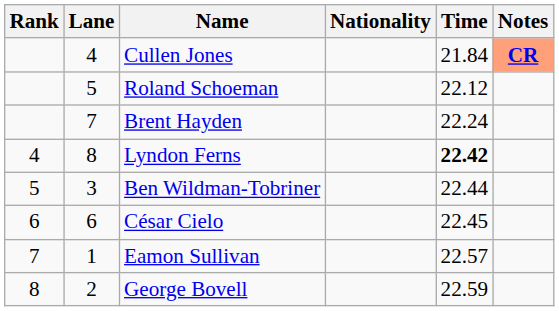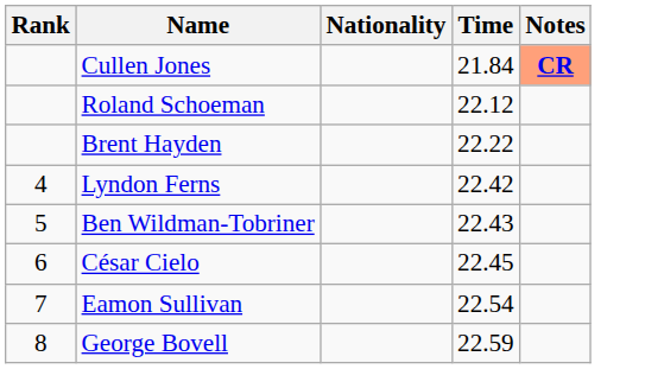 <table class="wikitable sortable" style="text-align:center">
 <tr>
 <th>Rank</th>
-<th>Lane</th>
 <th>Name</th>
 <th>Nationality</th>
 <th>Time</th>
 <th>Notes</th>
 </tr>
 <tr>
 <td></td>
-<td>4</td>
 <td align=left><a href='#'>Cullen Jones</a></td>
 <td align=left></td>
 <td>21.84</td>
 <td style="background: lightsalmon;"><strong><a href='#'>CR</a></strong></td>
 </tr>
 <tr>
 <td></td>
-<td>5</td>
 <td align=left><a href='#'>Roland Schoeman</a></td>
 <td align=left></td>
 <td>22.12</td>
 <td></td>
 </tr>
 <tr>
 <td></td>
-<td>7</td>
 <td align=left><a href='#'>Brent Hayden</a></td>
 <td align=left></td>
-<td>22.24</td>
+<td>22.22</td>
 <td></td>
 </tr>
 <tr>
 <td>4</td>
-<td>8</td>
 <td align=left><a href='#'>Lyndon Ferns</a></td>
 <td align=left></td>
-<td><strong>22.42</strong></td>
+<td>22.42</td>
 <td></td>
 </tr>
 <tr>
 <td>5</td>
-<td>3</td>
 <td align=left><a href='#'>Ben Wildman-Tobriner</a></td>
 <td align=left></td>
-<td>22.44</td>
+<td>22.43</td>
 <td></td>
 </tr>
 <tr>
-<td>6</td>
 <td>6</td>
 <td align=left><a href='#'>César Cielo</a></td>
 <td align=left></td>
 <td>22.45</td>
 <td></td>
 </tr>
 <tr>
 <td>7</td>
-<td>1</td>
 <td align=left><a href='#'>Eamon Sullivan</a></td>
 <td align=left></td>
-<td>22.57</td>
+<td>22.54</td>
 <td></td>
 </tr>
 <tr>
 <td>8</td>
-<td>2</td>
 <td align=left><a href='#'>George Bovell</a></td>
 <td align=left></td>
 <td>22.59</td>
 <td></td>
 </tr>
 </table>
